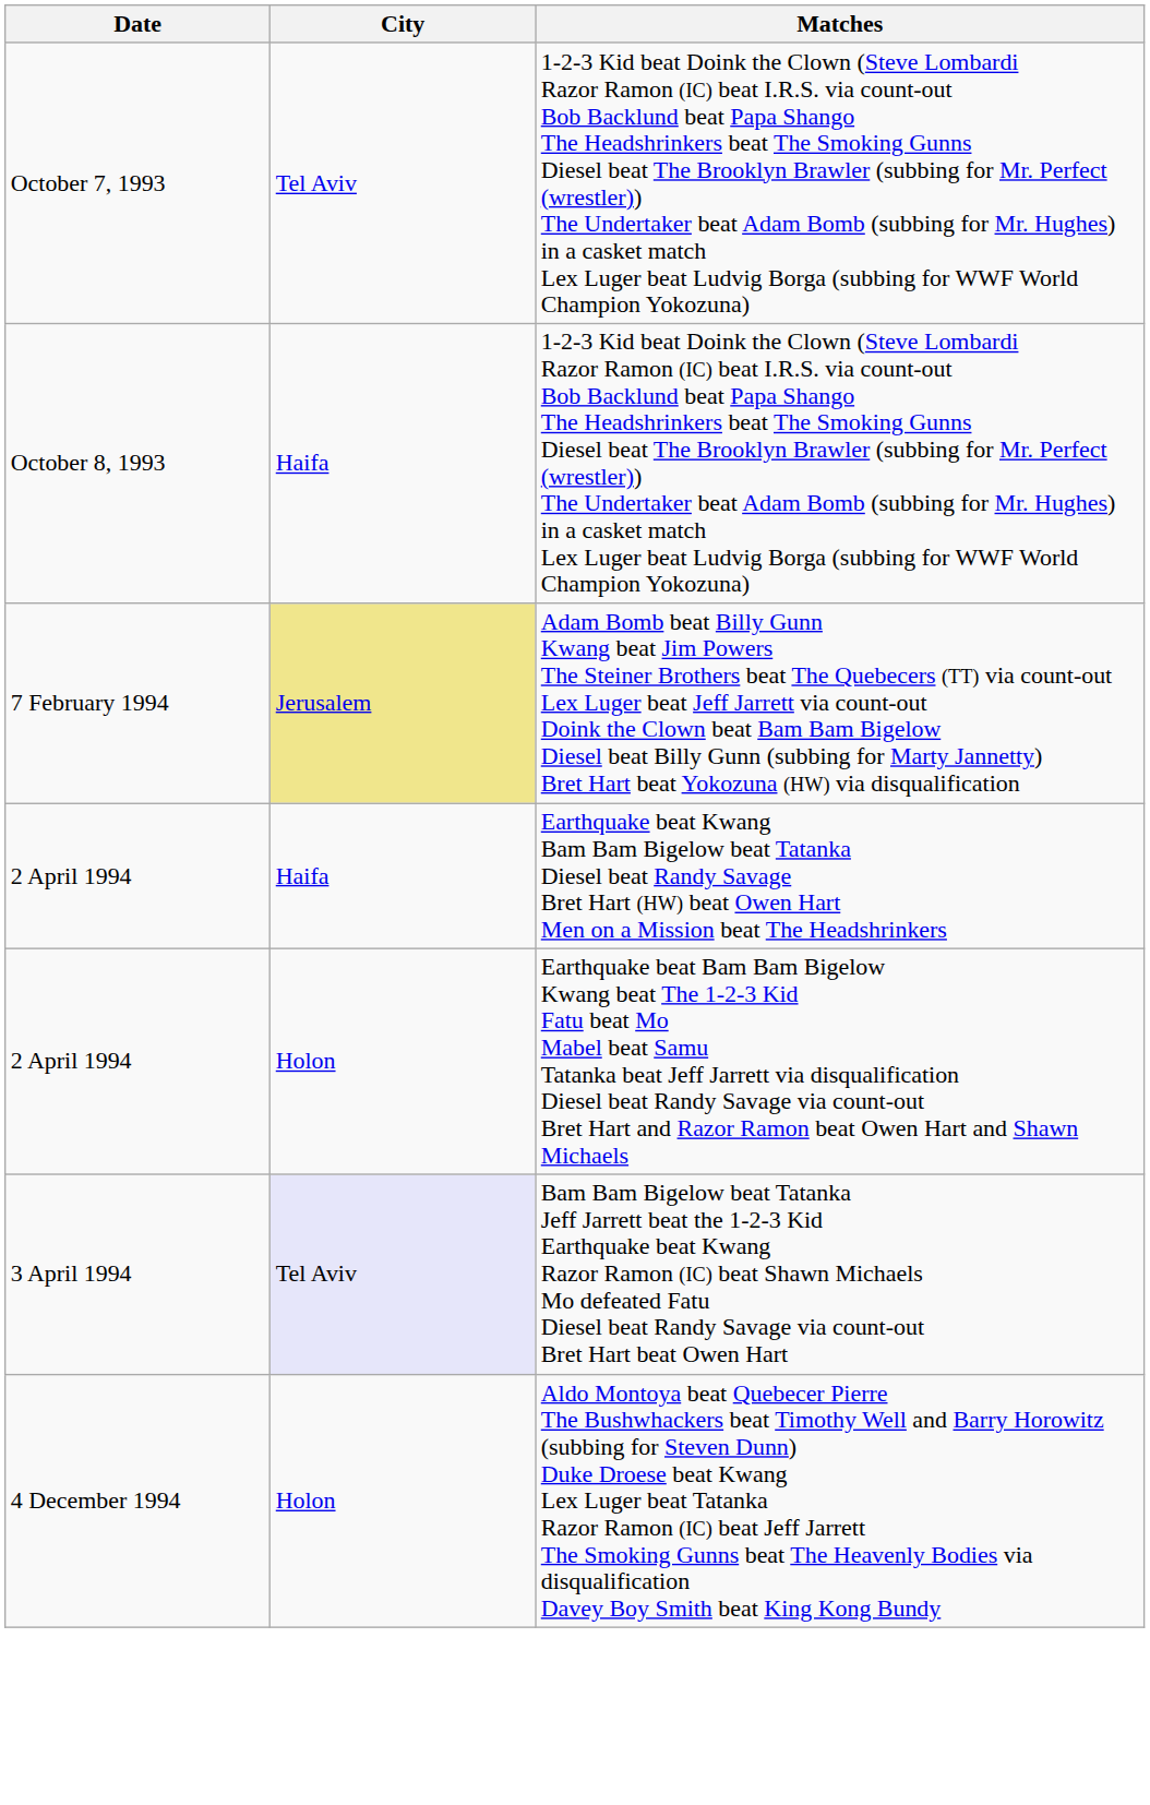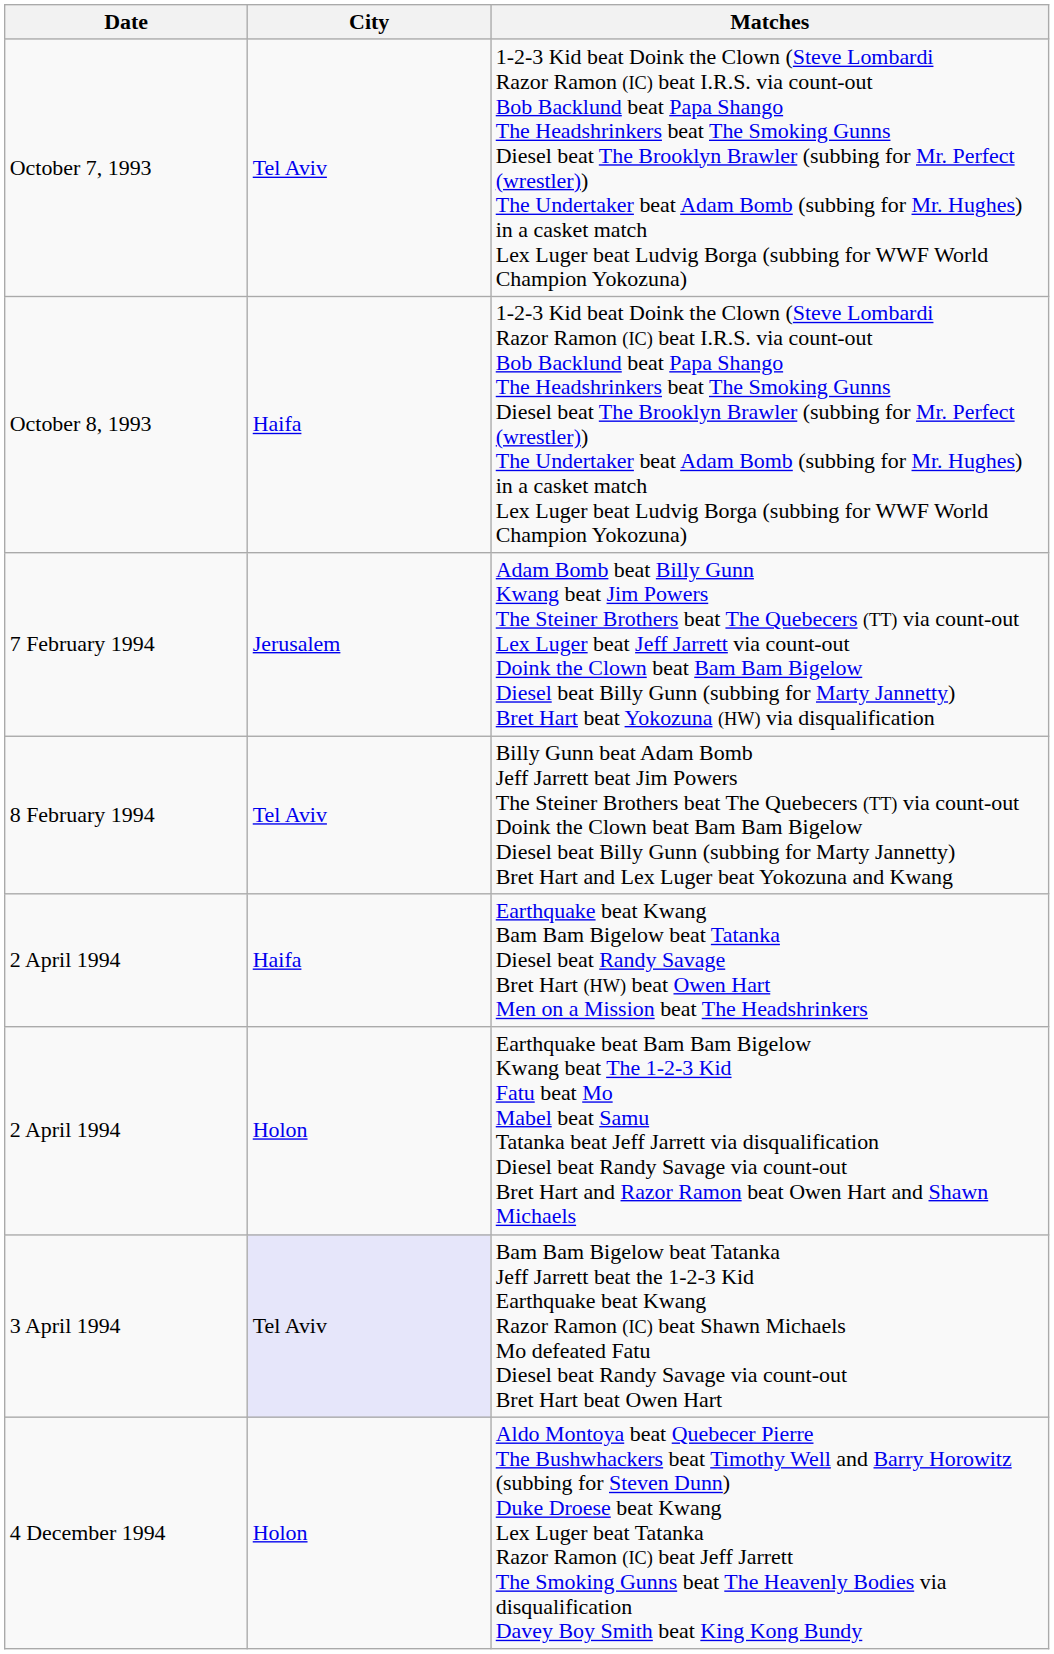 <table class="wikitable">
 <tr>
 <th width="170">Date</th>
 <th width="170">City</th>
 <th width="400">Matches</th>
 </tr>
 <tr>
 <td>October 7, 1993</td>
 <td><a href='#'>Tel Aviv</a></td>
 <td>1-2-3 Kid beat Doink the Clown (<a href='#'>Steve Lombardi</a><br>Razor Ramon <small>(IC)</small> beat I.R.S. via count-out<br><a href='#'>Bob Backlund</a> beat <a href='#'>Papa Shango</a><br><a href='#'>The Headshrinkers</a> beat <a href='#'>The Smoking Gunns</a><br>Diesel beat <a href='#'>The Brooklyn Brawler</a> (subbing for <a href='#'>Mr. Perfect (wrestler)</a>)<br><a href='#'>The Undertaker</a> beat <a href='#'>Adam Bomb</a> (subbing for <a href='#'>Mr. Hughes</a>) in a casket match<br>Lex Luger beat Ludvig Borga (subbing for WWF World Champion Yokozuna)</td>
 </tr>
 <tr>
 <td>October 8, 1993</td>
 <td><a href='#'>Haifa</a></td>
 <td>1-2-3 Kid beat Doink the Clown (<a href='#'>Steve Lombardi</a><br>Razor Ramon <small>(IC)</small> beat I.R.S. via count-out<br><a href='#'>Bob Backlund</a> beat <a href='#'>Papa Shango</a><br><a href='#'>The Headshrinkers</a> beat <a href='#'>The Smoking Gunns</a><br>Diesel beat <a href='#'>The Brooklyn Brawler</a> (subbing for <a href='#'>Mr. Perfect (wrestler)</a>)<br><a href='#'>The Undertaker</a> beat <a href='#'>Adam Bomb</a> (subbing for <a href='#'>Mr. Hughes</a>) in a casket match<br>Lex Luger beat Ludvig Borga (subbing for WWF World Champion Yokozuna)</td>
 </tr>
 <tr>
 <td>7 February 1994</td>
-<td style="background: khaki;"><a href='#'>Jerusalem</a></td>
+<td><a href='#'>Jerusalem</a></td>
 <td><a href='#'>Adam Bomb</a> beat <a href='#'>Billy Gunn</a><br><a href='#'>Kwang</a> beat <a href='#'>Jim Powers</a><br><a href='#'>The Steiner Brothers</a> beat <a href='#'>The Quebecers</a> <small>(TT)</small> via count-out<br><a href='#'>Lex Luger</a> beat <a href='#'>Jeff Jarrett</a> via count-out<br><a href='#'>Doink the Clown</a> beat <a href='#'>Bam Bam Bigelow</a><br><a href='#'>Diesel</a> beat Billy Gunn (subbing for <a href='#'>Marty Jannetty</a>)<br><a href='#'>Bret Hart</a> beat <a href='#'>Yokozuna</a> <small>(HW)</small> via disqualification</td>
+</tr>
+<tr>
+<td>8 February 1994</td>
+<td><a href='#'>Tel Aviv</a></td>
+<td>Billy Gunn beat Adam Bomb<br>Jeff Jarrett beat Jim Powers<br>The Steiner Brothers beat The Quebecers <small>(TT)</small> via count-out<br>Doink the Clown beat Bam Bam Bigelow<br>Diesel beat Billy Gunn (subbing for Marty Jannetty)<br>Bret Hart and Lex Luger beat Yokozuna and Kwang</td>
 </tr>
 <tr>
 <td>2 April 1994</td>
 <td><a href='#'>Haifa</a></td>
 <td><a href='#'>Earthquake</a> beat Kwang<br>Bam Bam Bigelow beat <a href='#'>Tatanka</a><br>Diesel beat <a href='#'>Randy Savage</a><br>Bret Hart <small>(HW)</small> beat <a href='#'>Owen Hart</a><br><a href='#'>Men on a Mission</a> beat <a href='#'>The Headshrinkers</a></td>
 </tr>
 <tr>
 <td>2 April 1994</td>
 <td><a href='#'>Holon</a></td>
 <td>Earthquake beat Bam Bam Bigelow<br>Kwang beat <a href='#'>The 1-2-3 Kid</a><br><a href='#'>Fatu</a> beat <a href='#'>Mo</a><br><a href='#'>Mabel</a> beat <a href='#'>Samu</a><br>Tatanka beat Jeff Jarrett via disqualification<br>Diesel beat Randy Savage via count-out<br>Bret Hart and <a href='#'>Razor Ramon</a> beat Owen Hart and <a href='#'>Shawn Michaels</a></td>
 </tr>
 <tr>
 <td>3 April 1994</td>
 <td style="background: lavender;">Tel Aviv</td>
 <td>Bam Bam Bigelow beat Tatanka<br>Jeff Jarrett beat the 1-2-3 Kid<br>Earthquake beat Kwang<br>Razor Ramon <small>(IC)</small> beat Shawn Michaels<br>Mo defeated Fatu<br>Diesel beat Randy Savage via count-out<br>Bret Hart beat Owen Hart</td>
 </tr>
 <tr>
 <td>4 December 1994</td>
 <td><a href='#'>Holon</a></td>
 <td><a href='#'>Aldo Montoya</a> beat <a href='#'>Quebecer Pierre</a><br><a href='#'>The Bushwhackers</a> beat <a href='#'>Timothy Well</a> and <a href='#'>Barry Horowitz</a> (subbing for <a href='#'>Steven Dunn</a>)<br><a href='#'>Duke Droese</a> beat Kwang<br>Lex Luger beat Tatanka<br>Razor Ramon <small>(IC)</small> beat Jeff Jarrett<br><a href='#'>The Smoking Gunns</a> beat <a href='#'>The Heavenly Bodies</a> via disqualification<br><a href='#'>Davey Boy Smith</a> beat <a href='#'>King Kong Bundy</a></td>
 </tr>
 </table>
